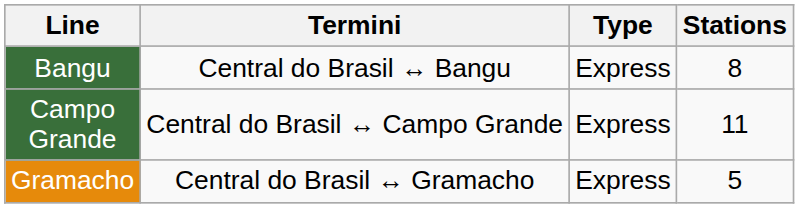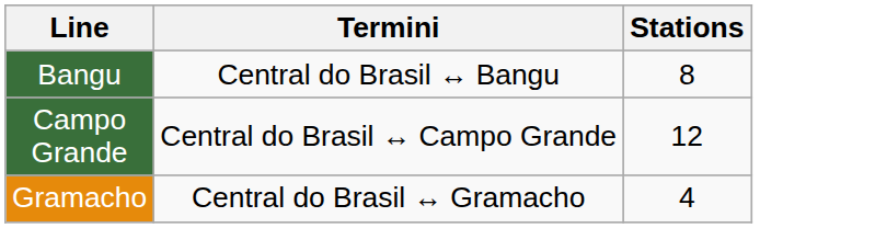 <table class="wikitable">
 <tr>
 <th align="center" width="60px">Line</th>
 <th align="center">Termini</th>
-<th align="center">Type</th>
 <th align="center">Stations</th>
 </tr>
 <tr>
 <td bgcolor="#396F3A" align="center" style="color:white">Bangu</td>
 <td align="center">Central do Brasil ↔ Bangu</td>
-<td align="center">Express</td>
 <td align="center">8</td>
 </tr>
 <tr>
 <td bgcolor="#396F3A" align="center" style="color:white">Campo Grande</td>
 <td align="center">Central do Brasil ↔ Campo Grande</td>
-<td align="center">Express</td>
-<td align="center">11</td>
+<td align="center">12</td>
 </tr>
 <tr>
 <td bgcolor="#E68A0B" align="center" style="color:white">Gramacho</td>
 <td align="center">Central do Brasil ↔ Gramacho</td>
-<td align="center">Express</td>
-<td align="center">5</td>
+<td align="center">4</td>
 </tr>
 </table>
